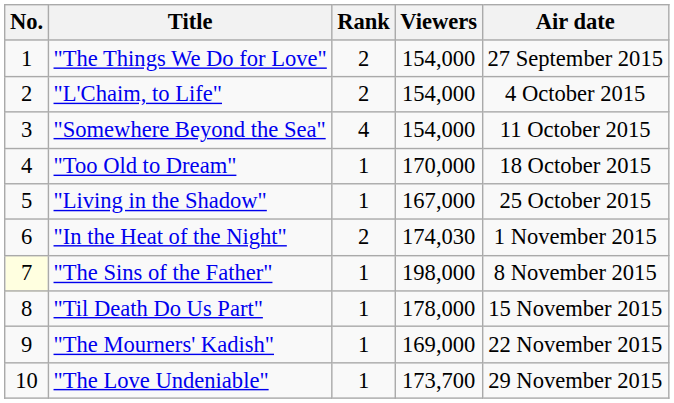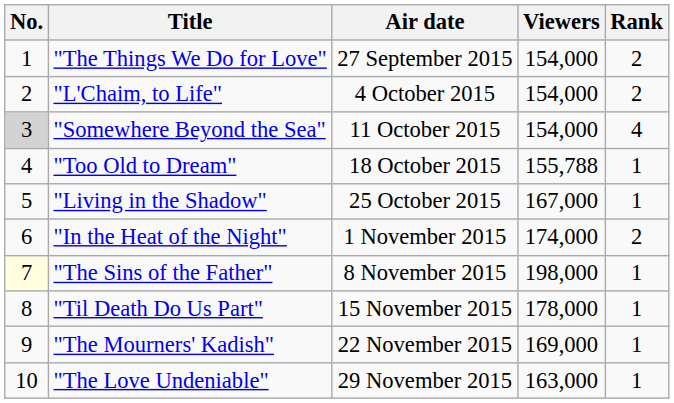 <table class="wikitable sortable">
 <tr>
 <th>No.</th>
 <th>Title</th>
+<th>Air date</th>
+<th>Viewers</th>
 <th>Rank</th>
-<th>Viewers</th>
-<th>Air date</th>
 </tr>
 <tr align=center>
 <td>1</td>
 <td align=left><a href='#'>"The Things We Do for Love"</a></td>
+<td>27 September 2015</td>
+<td>154,000</td>
 <td>2</td>
-<td>154,000</td>
-<td>27 September 2015</td>
 </tr>
 <tr align=center>
 <td>2</td>
 <td align=left><a href='#'>"L'Chaim, to Life"</a></td>
+<td>4 October 2015</td>
+<td>154,000</td>
 <td>2</td>
-<td>154,000</td>
-<td>4 October 2015</td>
 </tr>
 <tr align=center>
-<td>3</td>
+<td style="background: lightgrey;">3</td>
 <td align=left><a href='#'>"Somewhere Beyond the Sea"</a></td>
+<td>11 October 2015</td>
+<td>154,000</td>
 <td>4</td>
-<td>154,000</td>
-<td>11 October 2015</td>
 </tr>
 <tr align=center>
 <td>4</td>
 <td align=left><a href='#'>"Too Old to Dream"</a></td>
+<td>18 October 2015</td>
+<td>155,788</td>
 <td>1</td>
-<td>170,000</td>
-<td>18 October 2015</td>
 </tr>
 <tr align=center>
 <td>5</td>
 <td align=left><a href='#'>"Living in the Shadow"</a></td>
+<td>25 October 2015</td>
+<td>167,000</td>
 <td>1</td>
-<td>167,000</td>
-<td>25 October 2015</td>
 </tr>
 <tr align=center>
 <td>6</td>
 <td align=left><a href='#'>"In the Heat of the Night"</a></td>
+<td>1 November 2015</td>
+<td>174,000</td>
 <td>2</td>
-<td>174,030</td>
-<td>1 November 2015</td>
 </tr>
 <tr align=center>
 <td style="background: lightyellow;">7</td>
 <td align=left><a href='#'>"The Sins of the Father"</a></td>
+<td>8 November 2015</td>
+<td>198,000</td>
 <td>1</td>
-<td>198,000</td>
-<td>8 November 2015</td>
 </tr>
 <tr align=center>
 <td>8</td>
 <td align=left><a href='#'>"Til Death Do Us Part"</a></td>
+<td>15 November 2015</td>
+<td>178,000</td>
 <td>1</td>
-<td>178,000</td>
-<td>15 November 2015</td>
 </tr>
 <tr align=center>
 <td>9</td>
 <td align=left><a href='#'>"The Mourners' Kadish"</a></td>
+<td>22 November 2015</td>
+<td>169,000</td>
 <td>1</td>
-<td>169,000</td>
-<td>22 November 2015</td>
 </tr>
 <tr align=center>
 <td>10</td>
 <td align=left><a href='#'>"The Love Undeniable"</a></td>
+<td>29 November 2015</td>
+<td>163,000</td>
 <td>1</td>
-<td>173,700</td>
-<td>29 November 2015</td>
 </tr>
 </table>
